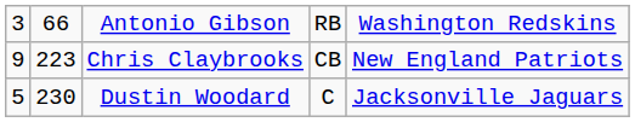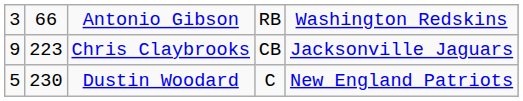 <table class="wikitable" style="text-align:center">
 <tr>
 <td>3</td>
 <td>66</td>
 <td><a href='#'>Antonio Gibson</a></td>
 <td>RB</td>
 <td><a href='#'>Washington Redskins</a></td>
 </tr>
 <tr>
 <td>9</td>
 <td>223</td>
 <td><a href='#'>Chris Claybrooks</a></td>
 <td>CB</td>
-<td><a href='#'>New England Patriots</a></td>
+<td><a href='#'>Jacksonville Jaguars</a></td>
 </tr>
 <tr>
 <td>5</td>
 <td>230</td>
 <td><a href='#'>Dustin Woodard</a></td>
 <td>C</td>
-<td><a href='#'>Jacksonville Jaguars</a></td>
+<td><a href='#'>New England Patriots</a></td>
 </tr>
 </table>
